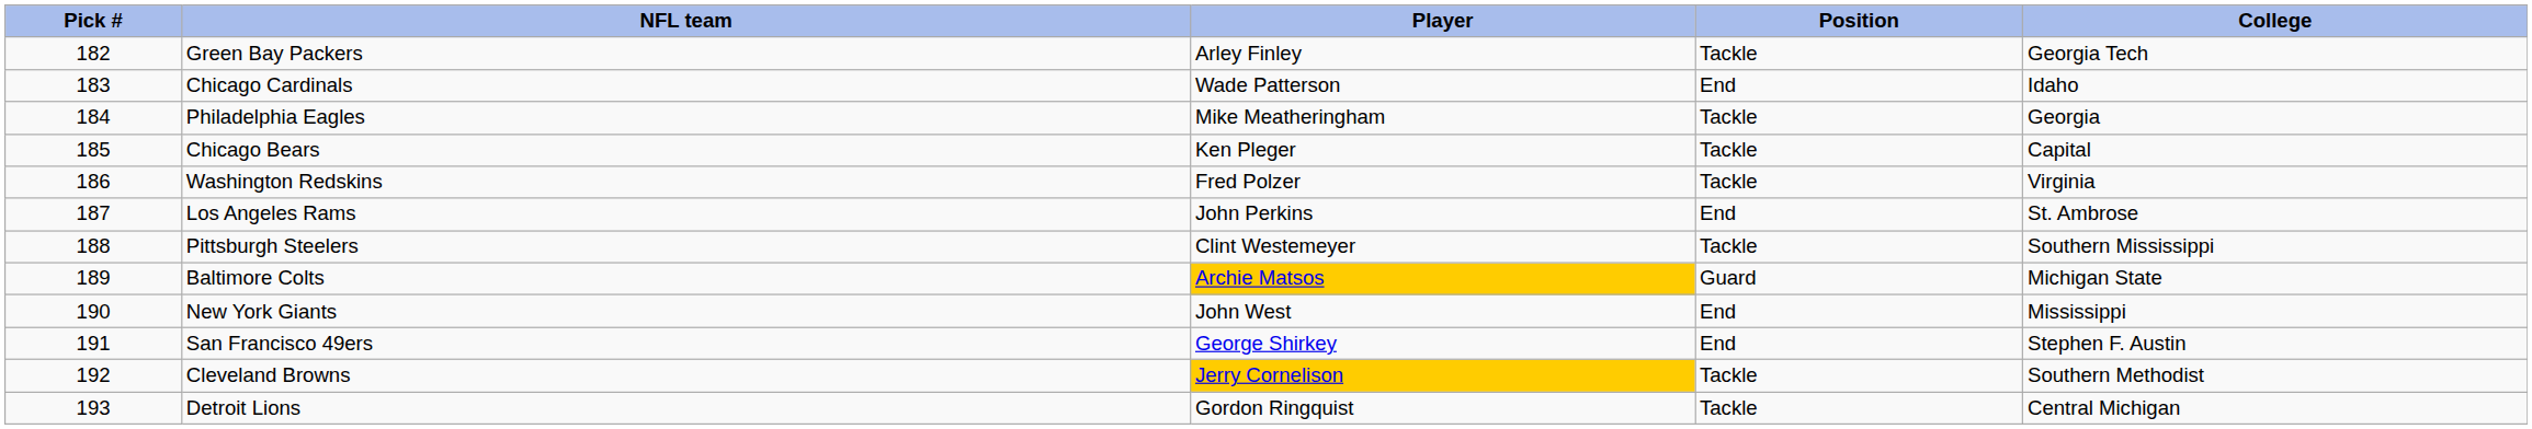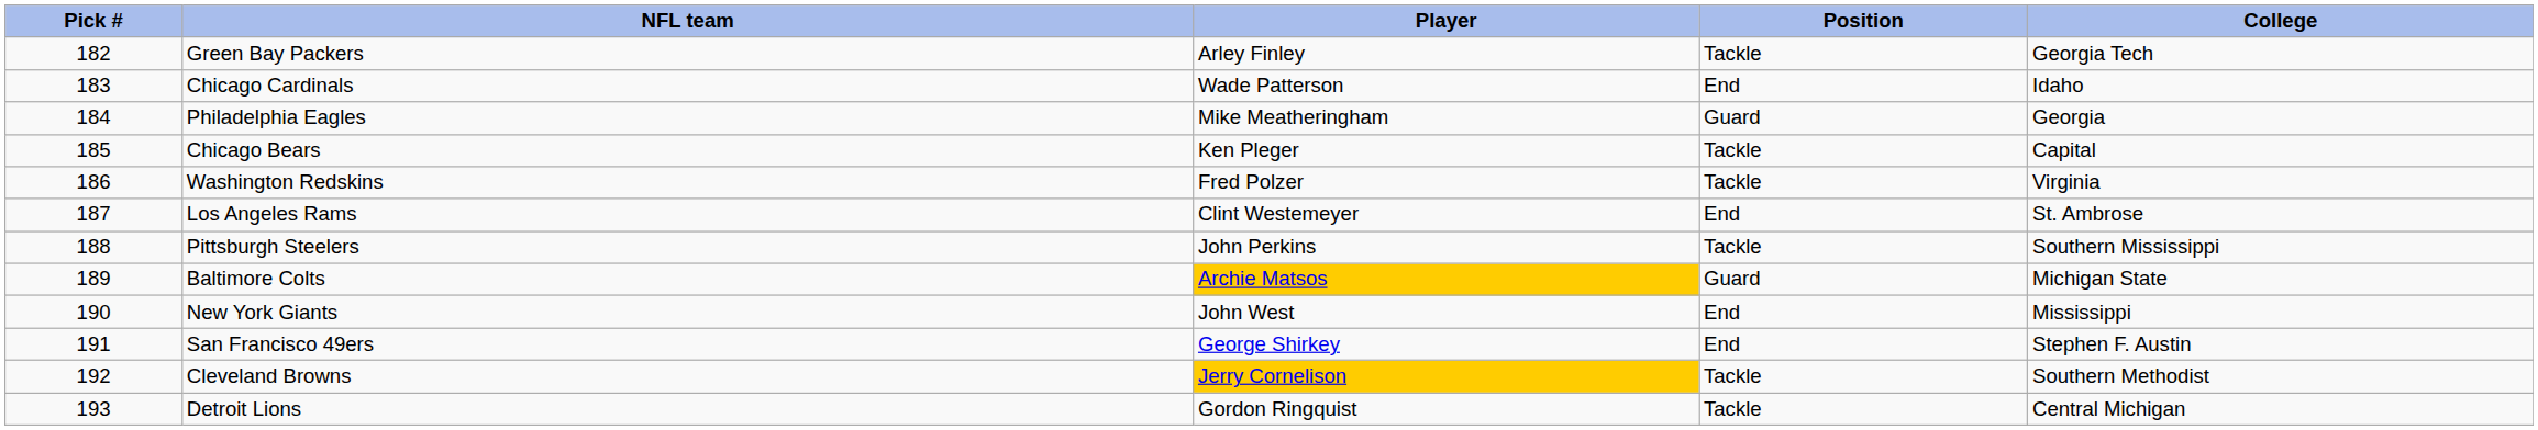 <table class="wikitable sortable sortable" style="width: 100%">
 <tr>
 <th style="background:#A8BDEC;" width=7%>Pick #</th>
 <th width=40% style="background:#A8BDEC;">NFL team</th>
 <th width=20% style="background:#A8BDEC;">Player</th>
 <th width=13% style="background:#A8BDEC;">Position</th>
 <th style="background:#A8BDEC;">College</th>
 </tr>
 <tr>
 <td align=center>182</td>
 <td>Green Bay Packers</td>
 <td>Arley Finley</td>
 <td>Tackle</td>
 <td>Georgia Tech</td>
 </tr>
 <tr>
 <td align=center>183</td>
 <td>Chicago Cardinals</td>
 <td>Wade Patterson</td>
 <td>End</td>
 <td>Idaho</td>
 </tr>
 <tr>
 <td align=center>184</td>
 <td>Philadelphia Eagles</td>
 <td>Mike Meatheringham</td>
-<td>Tackle</td>
+<td>Guard</td>
 <td>Georgia</td>
 </tr>
 <tr>
 <td align=center>185</td>
 <td>Chicago Bears</td>
 <td>Ken Pleger</td>
 <td>Tackle</td>
 <td>Capital</td>
 </tr>
 <tr>
 <td align=center>186</td>
 <td>Washington Redskins</td>
 <td>Fred Polzer</td>
 <td>Tackle</td>
 <td>Virginia</td>
 </tr>
 <tr>
 <td align=center>187</td>
 <td>Los Angeles Rams</td>
-<td>John Perkins</td>
+<td>Clint Westemeyer</td>
 <td>End</td>
 <td>St. Ambrose</td>
 </tr>
 <tr>
 <td align=center>188</td>
 <td>Pittsburgh Steelers</td>
-<td>Clint Westemeyer</td>
+<td>John Perkins</td>
 <td>Tackle</td>
 <td>Southern Mississippi</td>
 </tr>
 <tr>
 <td align=center>189</td>
 <td>Baltimore Colts</td>
 <td bgcolor="#FFCC00"><a href='#'>Archie Matsos</a></td>
 <td>Guard</td>
 <td>Michigan State</td>
 </tr>
 <tr>
 <td align=center>190</td>
 <td>New York Giants</td>
 <td>John West</td>
 <td>End</td>
 <td>Mississippi</td>
 </tr>
 <tr>
 <td align=center>191</td>
 <td>San Francisco 49ers</td>
 <td><a href='#'>George Shirkey</a></td>
 <td>End</td>
 <td>Stephen F. Austin</td>
 </tr>
 <tr>
 <td align=center>192</td>
 <td>Cleveland Browns</td>
 <td bgcolor="#FFCC00"><a href='#'>Jerry Cornelison</a></td>
 <td>Tackle</td>
 <td>Southern Methodist</td>
 </tr>
 <tr>
 <td align=center>193</td>
 <td>Detroit Lions</td>
 <td>Gordon Ringquist</td>
 <td>Tackle</td>
 <td>Central Michigan</td>
 </tr>
 </table>
